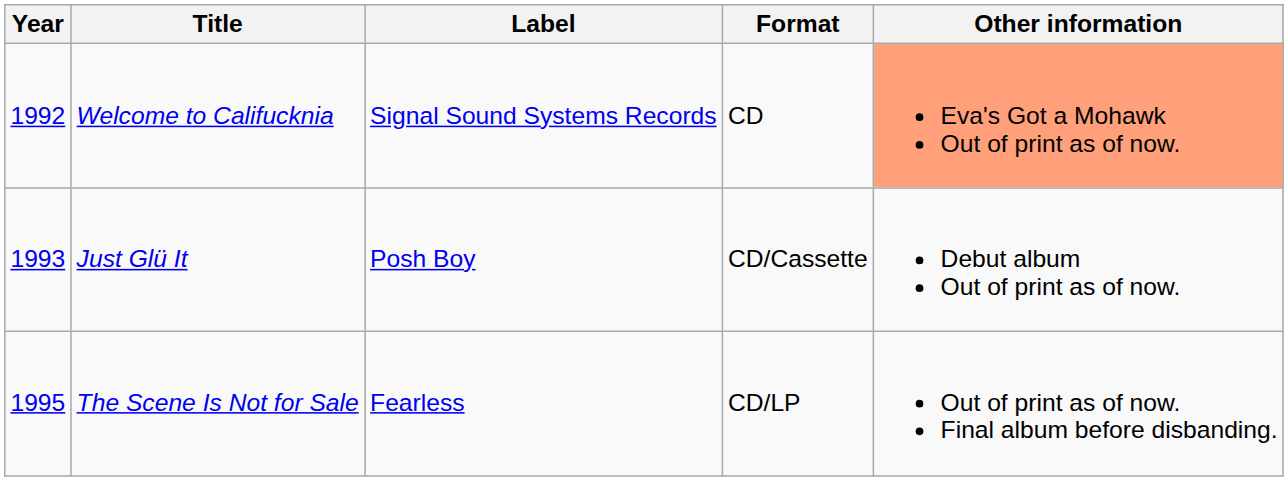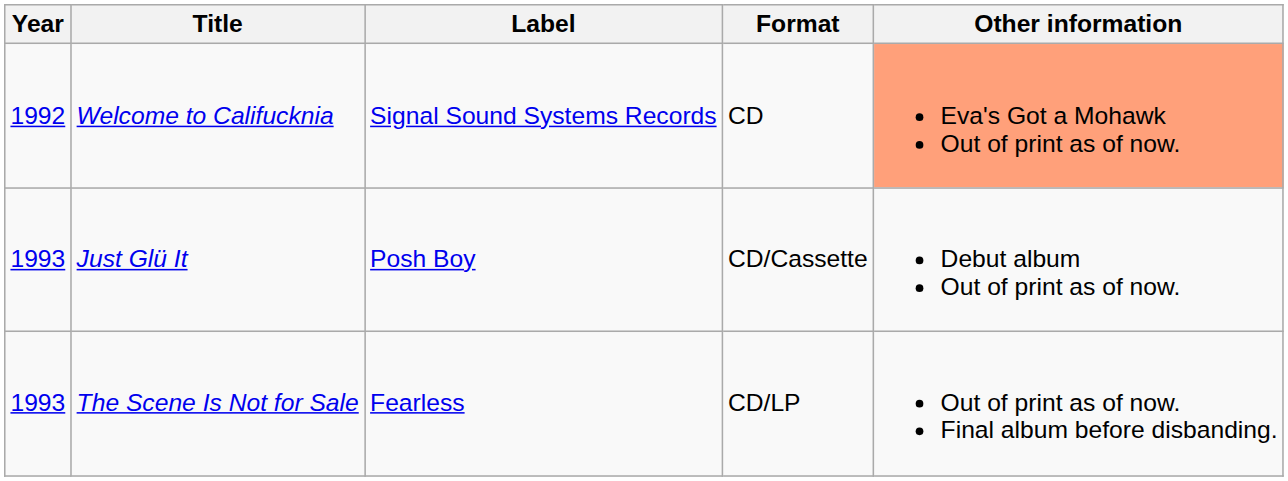 <table class="wikitable">
 <tr>
 <th>Year</th>
 <th>Title</th>
 <th>Label</th>
 <th>Format</th>
 <th>Other information</th>
 </tr>
 <tr>
 <td><a href='#'>1992</a></td>
 <td><em><a href='#'>Welcome to Califucknia</a></em></td>
 <td><a href='#'>Signal Sound Systems Records</a></td>
 <td>CD</td>
 <td style="background: lightsalmon;"><br><ul><li>Eva's Got a Mohawk</li><li>Out of print as of now.</li></ul></td>
 </tr>
 <tr>
 <td><a href='#'>1993</a></td>
 <td><em><a href='#'>Just Glü It</a></em></td>
 <td><a href='#'>Posh Boy</a></td>
 <td>CD/Cassette</td>
 <td><br><ul><li>Debut album</li><li>Out of print as of now.</li></ul></td>
 </tr>
 <tr>
-<td><a href='#'>1995</a></td>
+<td><a href='#'>1993</a></td>
 <td><em><a href='#'>The Scene Is Not for Sale</a></em></td>
 <td><a href='#'>Fearless</a></td>
 <td>CD/LP</td>
 <td><br><ul><li>Out of print as of now.</li><li>Final album before disbanding.</li></ul></td>
 </tr>
 </table>
